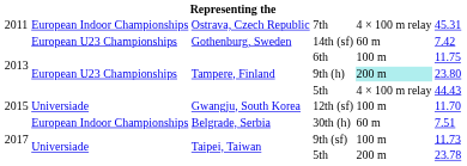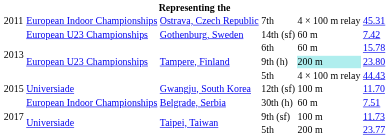 <table>
 <tr>
 <th colspan="6">Representing the </th>
 </tr>
 <tr>
 <td>2011</td>
 <td><a href='#'>European Indoor Championships</a></td>
 <td><a href='#'>Ostrava, Czech Republic</a></td>
 <td>7th</td>
 <td>4 × 100 m relay</td>
 <td><a href='#'>45.31</a></td>
 </tr>
 <tr>
 <td rowspan=4>2013</td>
 <td><a href='#'>European U23 Championships</a></td>
 <td><a href='#'>Gothenburg, Sweden</a></td>
 <td>14th (sf)</td>
 <td>60 m</td>
 <td><a href='#'>7.42</a></td>
 </tr>
 <tr>
 <td rowspan=3><a href='#'>European U23 Championships</a></td>
 <td rowspan=3><a href='#'>Tampere, Finland</a></td>
 <td>6th</td>
-<td>100 m</td>
-<td><a href='#'>11.75</a></td>
+<td>60 m</td>
+<td><a href='#'>15.78</a></td>
 </tr>
 <tr>
 <td>9th (h)</td>
 <td style="background: paleturquoise;">200 m</td>
 <td><a href='#'>23.80</a></td>
 </tr>
 <tr>
 <td>5th</td>
 <td>4 × 100 m relay</td>
 <td><a href='#'>44.43</a></td>
 </tr>
 <tr>
 <td>2015</td>
 <td><a href='#'>Universiade</a></td>
 <td><a href='#'>Gwangju, South Korea</a></td>
 <td>12th (sf)</td>
 <td>100 m</td>
 <td><a href='#'>11.70</a></td>
 </tr>
 <tr>
 <td rowspan=3>2017</td>
 <td><a href='#'>European Indoor Championships</a></td>
 <td><a href='#'>Belgrade, Serbia</a></td>
 <td>30th (h)</td>
 <td>60 m</td>
 <td><a href='#'>7.51</a></td>
 </tr>
 <tr>
 <td rowspan=2><a href='#'>Universiade</a></td>
 <td rowspan=2><a href='#'>Taipei, Taiwan</a></td>
 <td>9th (sf)</td>
 <td>100 m</td>
 <td><a href='#'>11.73</a></td>
 </tr>
 <tr>
 <td>5th</td>
 <td>200 m</td>
-<td><a href='#'>23.78</a></td>
+<td><a href='#'>23.77</a></td>
 </tr>
 </table>
